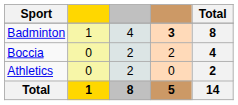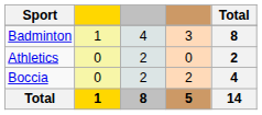 <table class="wikitable sortable collapsible"style="font-size:85%; text-align:center;">
 <tr>
 <th>Sport</th>
 <th width=40 style="background-color:gold;"></th>
 <th width=40 style="background-color:silver;"></th>
 <th width=40 style="background-color:#c96;"></th>
 <th width=40>Total</th>
 </tr>
 <tr>
 </tr>
 <tr>
 <td align=left><a href='#'>Badminton</a></td>
 <td style="background:#F7F6A8;">1</td>
 <td style="background:#DCE5E5;">4</td>
-<td style="background:#FFDAB9;"><strong>3</strong></td>
+<td style="background:#FFDAB9;">3</td>
 <th>8</th>
+</tr>
+<tr>
+<td align=left><a href='#'>Athletics</a></td>
+<td style="background:#F7F6A8;">0</td>
+<td style="background:#DCE5E5;">2</td>
+<td style="background:#FFDAB9;">0</td>
+<th>2</th>
 </tr>
 <tr>
 <td align=left><a href='#'>Boccia</a></td>
 <td style="background:#F7F6A8;">0</td>
 <td style="background:#DCE5E5;">2</td>
 <td style="background:#FFDAB9;">2</td>
 <th>4</th>
 </tr>
 <tr>
-<td align=left><a href='#'>Athletics</a></td>
-<td style="background:#F7F6A8;">0</td>
-<td style="background:#DCE5E5;">2</td>
-<td style="background:#FFDAB9;">0</td>
-<th>2</th>
-</tr>
-<tr>
 <th>Total</th>
 <th style="background:gold;">1</th>
 <th style="background:silver;">8</th>
 <th style="background:#c96;">5</th>
 <th>14</th>
 </tr>
 </table>
